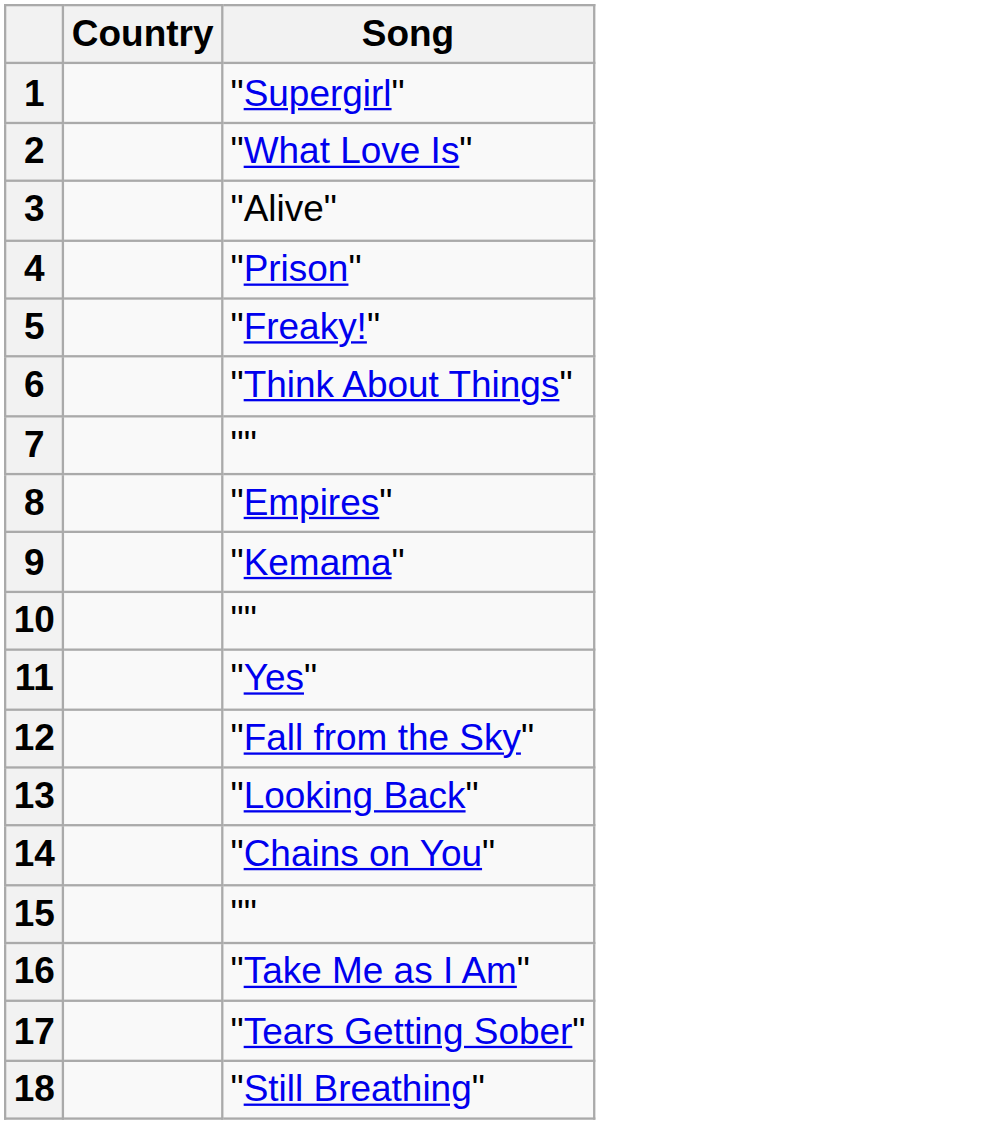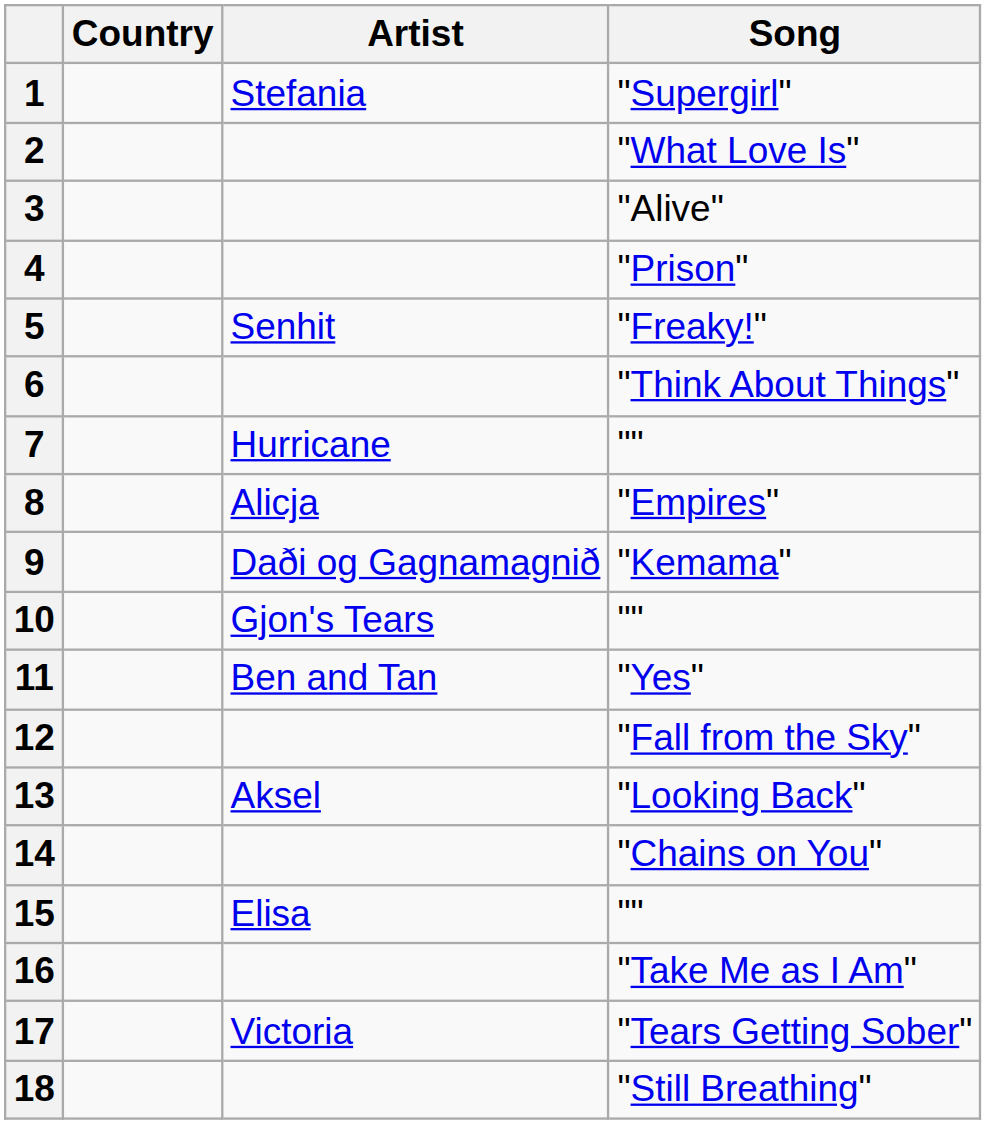 <table class="sortable wikitable plainrowheaders">
 <tr>
 <th scope="col"></th>
 <th scope="col">Country</th>
+<th scope="col">Artist</th>
 <th scope="col">Song</th>
 </tr>
 <tr>
 <th scope="row" style="text-align:center;">1</th>
 <td></td>
+<td><a href='#'>Stefania</a></td>
 <td>"<a href='#'>Supergirl</a>"</td>
 </tr>
 <tr>
 <th scope="row" style="text-align:center;">2</th>
+<td></td>
 <td></td>
 <td>"<a href='#'>What Love Is</a>"</td>
 </tr>
 <tr>
 <th scope="row" style="text-align:center;">3</th>
 <td></td>
+<td></td>
 <td>"Alive"</td>
 </tr>
 <tr>
 <th scope="row" style="text-align:center;">4</th>
+<td></td>
 <td></td>
 <td>"<a href='#'>Prison</a>"</td>
 </tr>
 <tr>
 <th scope="row" style="text-align:center;">5</th>
 <td></td>
+<td><a href='#'>Senhit</a></td>
 <td>"<a href='#'>Freaky!</a>"</td>
 </tr>
 <tr>
 <th scope="row" style="text-align:center;">6</th>
+<td></td>
 <td></td>
 <td>"<a href='#'>Think About Things</a>"</td>
 </tr>
 <tr>
 <th scope="row" style="text-align:center;">7</th>
 <td></td>
+<td><a href='#'>Hurricane</a></td>
 <td>""</td>
 </tr>
 <tr>
 <th scope="row" style="text-align:center;">8</th>
 <td></td>
+<td><a href='#'>Alicja</a></td>
 <td>"<a href='#'>Empires</a>"</td>
 </tr>
 <tr>
 <th scope="row" style="text-align:center;">9</th>
 <td></td>
+<td><a href='#'>Daði og Gagnamagnið</a></td>
 <td>"<a href='#'>Kemama</a>"</td>
 </tr>
 <tr>
 <th scope="row" style="text-align:center;">10</th>
 <td></td>
+<td><a href='#'>Gjon's Tears</a></td>
 <td>""</td>
 </tr>
 <tr>
 <th scope="row" style="text-align:center;">11</th>
 <td></td>
+<td><a href='#'>Ben and Tan</a></td>
 <td>"<a href='#'>Yes</a>"</td>
 </tr>
 <tr>
 <th scope="row" style="text-align:center;">12</th>
+<td></td>
 <td></td>
 <td>"<a href='#'>Fall from the Sky</a>"</td>
 </tr>
 <tr>
 <th scope="row" style="text-align:center;">13</th>
 <td></td>
+<td><a href='#'>Aksel</a></td>
 <td>"<a href='#'>Looking Back</a>"</td>
 </tr>
 <tr>
 <th scope="row" style="text-align:center;">14</th>
+<td></td>
 <td></td>
 <td>"<a href='#'>Chains on You</a>"</td>
 </tr>
 <tr>
 <th scope="row" style="text-align:center;">15</th>
 <td></td>
+<td><a href='#'>Elisa</a></td>
 <td>""</td>
 </tr>
 <tr>
 <th scope="row" style="text-align:center;">16</th>
+<td></td>
 <td></td>
 <td>"<a href='#'>Take Me as I Am</a>"</td>
 </tr>
 <tr>
 <th scope="row" style="text-align:center;">17</th>
 <td></td>
+<td><a href='#'>Victoria</a></td>
 <td>"<a href='#'>Tears Getting Sober</a>"</td>
 </tr>
 <tr>
 <th scope="row" style="text-align:center;">18</th>
 <td></td>
+<td></td>
 <td>"<a href='#'>Still Breathing</a>"</td>
 </tr>
 </table>
